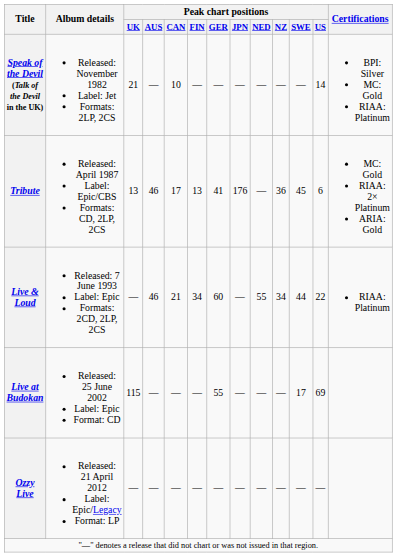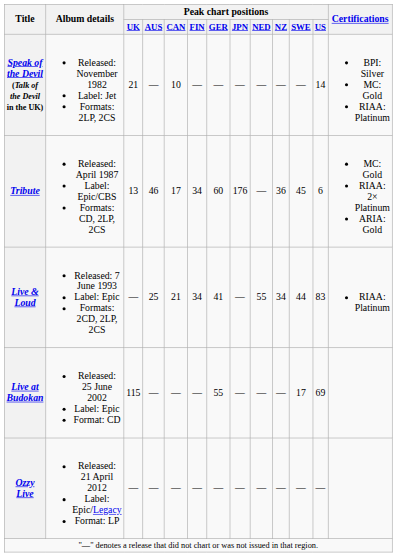 <table class="wikitable plainrowheaders" style="text-align:center;">
 <tr>
 <th scope="col" rowspan="2" style="width:17em;">Title</th>
 <th scope="col" rowspan="2" style="width:17em;">Album details</th>
 <th scope="col" colspan="10">Peak chart positions</th>
 <th scope="col" rowspan="2" style="width:12em;"><a href='#'>Certifications</a></th>
 </tr>
 <tr>
 <th scope="col" style="width:3em;font-size:90%;"><a href='#'>UK</a><br></th>
 <th scope="col" style="width:3em;font-size:90%;"><a href='#'>AUS</a><br></th>
 <th scope="col" style="width:3em;font-size:90%;"><a href='#'>CAN</a><br></th>
 <th scope="col" style="width:3em;font-size:90%;"><a href='#'>FIN</a><br></th>
 <th scope="col" style="width:3em;font-size:90%;"><a href='#'>GER</a><br></th>
 <th scope="col" style="width:3em;font-size:90%;"><a href='#'>JPN</a><br></th>
 <th scope="col" style="width:3em;font-size:90%;"><a href='#'>NED</a><br></th>
 <th scope="col" style="width:3em;font-size:90%;"><a href='#'>NZ</a><br></th>
 <th scope="col" style="width:3em;font-size:90%;"><a href='#'>SWE</a><br></th>
 <th scope="col" style="width:3em;font-size:90%;"><a href='#'>US</a><br></th>
 </tr>
 <tr>
 <th scope="row"><em><a href='#'>Speak of the Devil</a></em><br><small>(<em>Talk of the Devil</em> in the UK)</small></th>
 <td><br><ul><li>Released: November 1982</li><li>Label: Jet</li><li>Formats: 2LP, 2CS</li></ul></td>
 <td>21</td>
 <td>—</td>
 <td>10</td>
 <td>—</td>
 <td>—</td>
 <td>—</td>
 <td>—</td>
 <td>—</td>
 <td>—</td>
 <td>14</td>
 <td><br><ul><li>BPI: Silver</li><li>MC: Gold</li><li>RIAA: Platinum</li></ul></td>
 </tr>
 <tr>
 <th scope="row"><em><a href='#'>Tribute</a></em></th>
 <td><br><ul><li>Released: April 1987</li><li>Label: Epic/CBS</li><li>Formats: CD, 2LP, 2CS</li></ul></td>
 <td>13</td>
 <td>46</td>
 <td>17</td>
-<td>13</td>
-<td>41</td>
+<td>34</td>
+<td>60</td>
 <td>176</td>
 <td>—</td>
 <td>36</td>
 <td>45</td>
 <td>6</td>
 <td><br><ul><li>MC: Gold</li><li>RIAA: 2× Platinum</li><li>ARIA: Gold</li></ul></td>
 </tr>
 <tr>
 <th scope="row"><em><a href='#'>Live & Loud</a></em></th>
 <td><br><ul><li>Released: 7 June 1993</li><li>Label: Epic</li><li>Formats: 2CD, 2LP, 2CS</li></ul></td>
 <td>—</td>
-<td>46</td>
+<td>25</td>
 <td>21</td>
 <td>34</td>
-<td>60</td>
+<td>41</td>
 <td>—</td>
 <td>55</td>
 <td>34</td>
 <td>44</td>
-<td>22</td>
+<td>83</td>
 <td><br><ul><li>RIAA: Platinum</li></ul></td>
 </tr>
 <tr>
 <th scope="row"><em><a href='#'>Live at Budokan</a></em></th>
 <td><br><ul><li>Released: 25 June 2002</li><li>Label: Epic</li><li>Format: CD</li></ul></td>
 <td>115</td>
 <td>—</td>
 <td>—</td>
 <td>—</td>
 <td>55</td>
 <td>—</td>
 <td>—</td>
 <td>—</td>
 <td>17</td>
 <td>69</td>
 <td></td>
 </tr>
 <tr>
 <th scope="row"><em><a href='#'>Ozzy Live</a></em></th>
 <td><br><ul><li>Released: 21 April 2012</li><li>Label: Epic/<a href='#'>Legacy</a></li><li>Format: LP</li></ul></td>
 <td>—</td>
 <td>—</td>
 <td>—</td>
 <td>—</td>
 <td>—</td>
 <td>—</td>
 <td>—</td>
 <td>—</td>
 <td>—</td>
 <td>—</td>
 <td></td>
 </tr>
 <tr>
 <td colspan="14" style="font-size: 85%">"—" denotes a release that did not chart or was not issued in that region.</td>
 </tr>
 </table>
